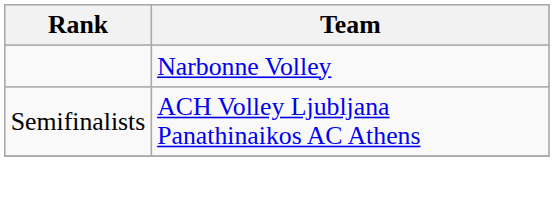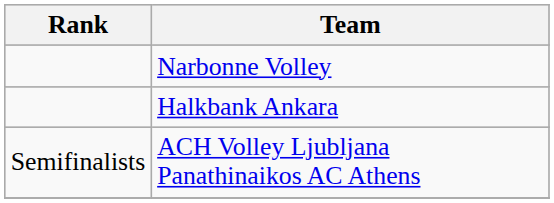 <table class="wikitable" style="text-align:center">
 <tr>
 <th width=40>Rank</th>
 <th width=240>Team</th>
 </tr>
 <tr>
 <td></td>
 <td align=left> <a href='#'>Narbonne Volley</a></td>
 </tr>
 <tr>
+<td></td>
+<td align=left> <a href='#'>Halkbank Ankara</a></td>
+</tr>
+<tr>
 <td>Semifinalists</td>
 <td align=left> <a href='#'>ACH Volley Ljubljana</a><br>  <a href='#'>Panathinaikos AC Athens</a></td>
 </tr>
 <tr>
 </tr>
 </table>
